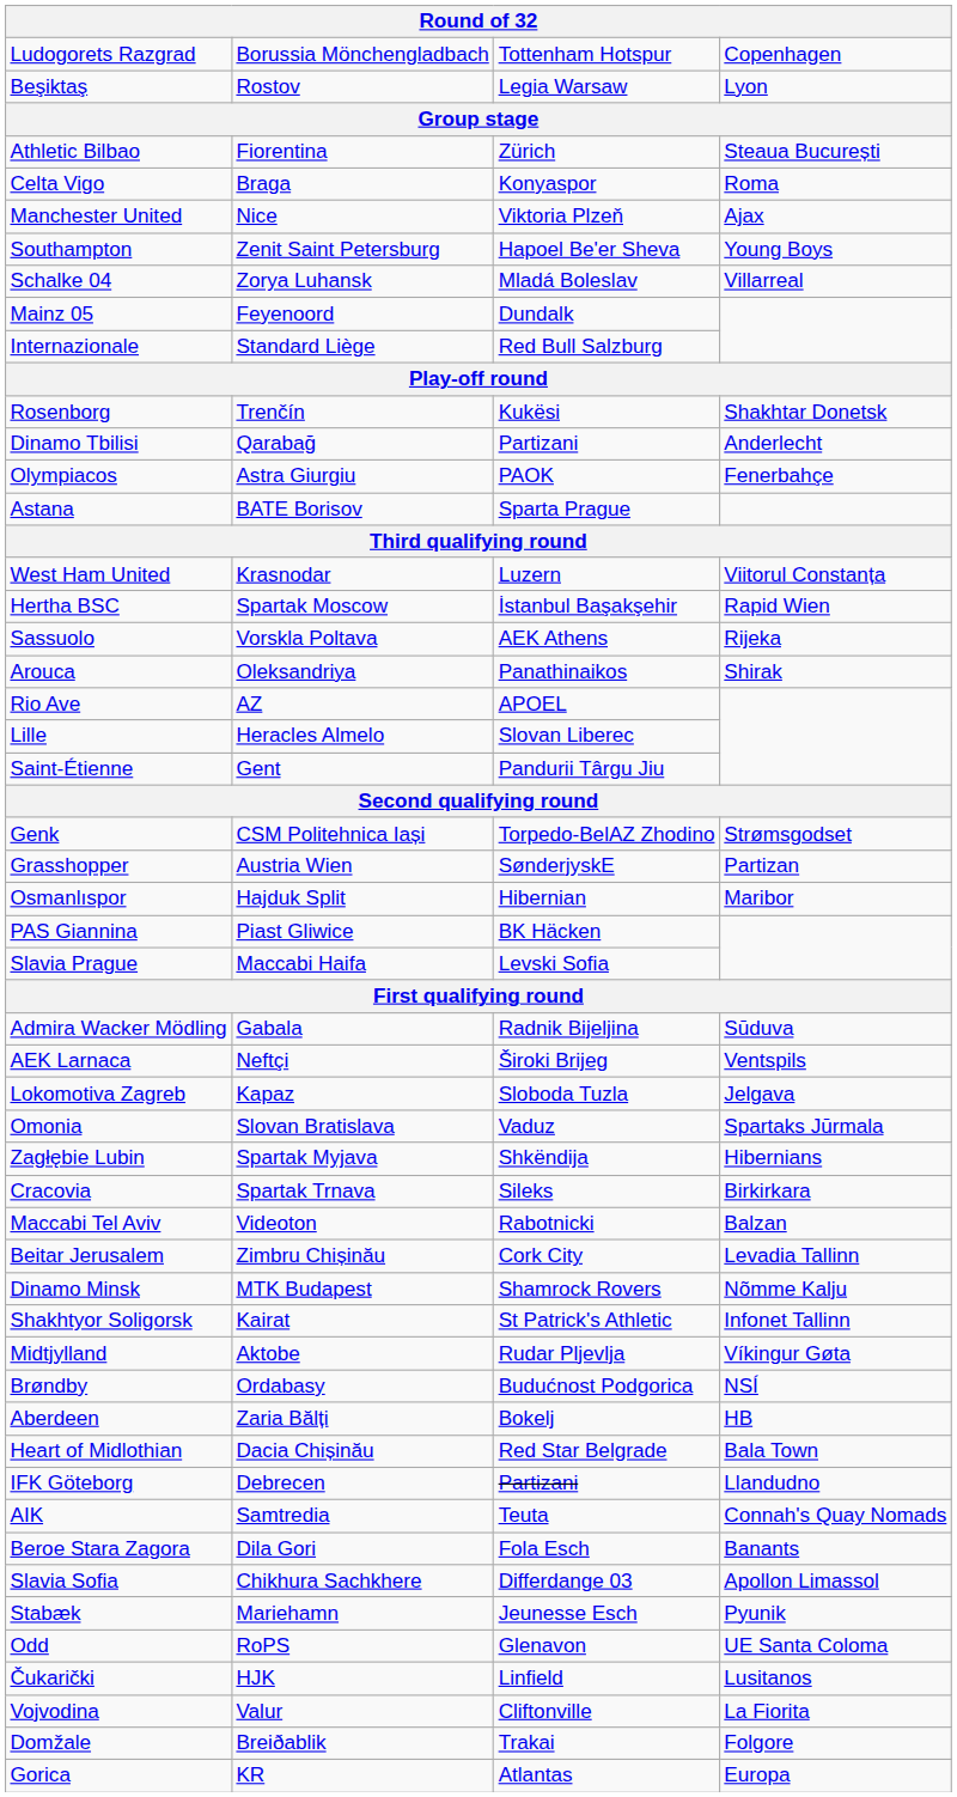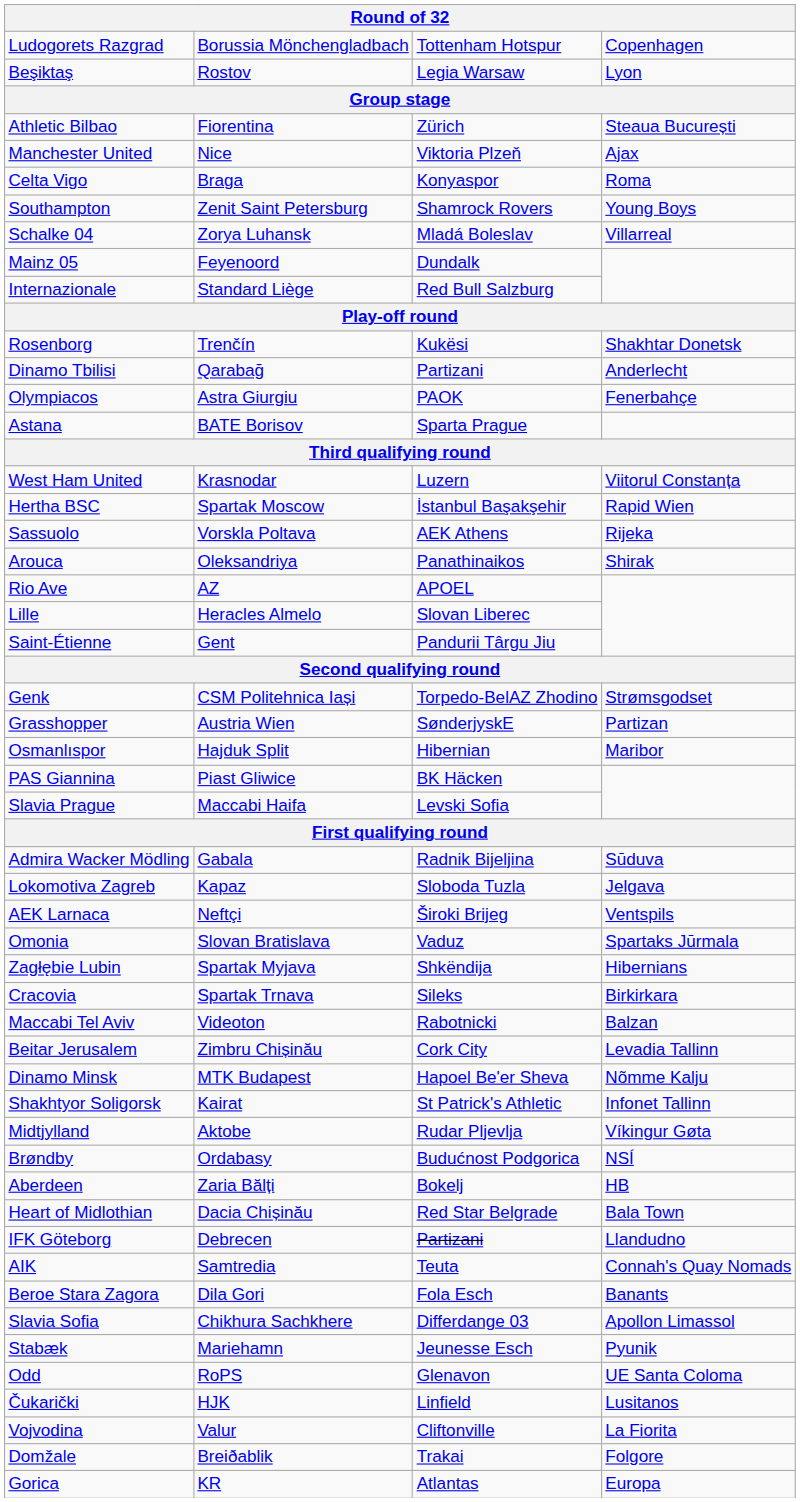 <table class="wikitable">
 <tr>
 <th colspan=4><a href='#'>Round of 32</a></th>
 </tr>
 <tr>
 <td> <a href='#'>Ludogorets Razgrad</a> </td>
 <td> <a href='#'>Borussia Mönchengladbach</a> </td>
 <td> <a href='#'>Tottenham Hotspur</a> </td>
 <td> <a href='#'>Copenhagen</a> </td>
 </tr>
 <tr>
 <td> <a href='#'>Beşiktaş</a> </td>
 <td> <a href='#'>Rostov</a> </td>
 <td> <a href='#'>Legia Warsaw</a> </td>
 <td> <a href='#'>Lyon</a> </td>
 </tr>
 <tr>
 <th colspan=4><a href='#'>Group stage</a></th>
 </tr>
 <tr>
 <td> <a href='#'>Athletic Bilbao</a> </td>
 <td> <a href='#'>Fiorentina</a> </td>
 <td> <a href='#'>Zürich</a> </td>
 <td> <a href='#'>Steaua București</a> </td>
 </tr>
 <tr>
+<td> <a href='#'>Manchester United</a> </td>
+<td> <a href='#'>Nice</a> </td>
+<td> <a href='#'>Viktoria Plzeň</a> </td>
+<td> <a href='#'>Ajax</a> </td>
+</tr>
+<tr>
 <td> <a href='#'>Celta Vigo</a> </td>
 <td> <a href='#'>Braga</a> </td>
 <td> <a href='#'>Konyaspor</a> </td>
 <td> <a href='#'>Roma</a> </td>
 </tr>
 <tr>
-<td> <a href='#'>Manchester United</a> </td>
-<td> <a href='#'>Nice</a> </td>
-<td> <a href='#'>Viktoria Plzeň</a> </td>
-<td> <a href='#'>Ajax</a> </td>
-</tr>
-<tr>
 <td> <a href='#'>Southampton</a> </td>
 <td> <a href='#'>Zenit Saint Petersburg</a> </td>
-<td> <a href='#'>Hapoel Be'er Sheva</a> </td>
+<td> <a href='#'>Shamrock Rovers</a> </td>
 <td> <a href='#'>Young Boys</a> </td>
 </tr>
 <tr>
 <td> <a href='#'>Schalke 04</a> </td>
 <td> <a href='#'>Zorya Luhansk</a> </td>
 <td> <a href='#'>Mladá Boleslav</a> </td>
 <td> <a href='#'>Villarreal</a> </td>
 </tr>
 <tr>
 <td> <a href='#'>Mainz 05</a> </td>
 <td> <a href='#'>Feyenoord</a> </td>
 <td> <a href='#'>Dundalk</a> </td>
 <td rowspan=2></td>
 </tr>
 <tr>
 <td> <a href='#'>Internazionale</a> </td>
 <td> <a href='#'>Standard Liège</a> </td>
 <td> <a href='#'>Red Bull Salzburg</a> </td>
 </tr>
 <tr>
 <th colspan=4><a href='#'>Play-off round</a></th>
 </tr>
 <tr>
 <td> <a href='#'>Rosenborg</a> </td>
 <td> <a href='#'>Trenčín</a> </td>
 <td> <a href='#'>Kukësi</a> </td>
 <td> <a href='#'>Shakhtar Donetsk</a> </td>
 </tr>
 <tr>
 <td> <a href='#'>Dinamo Tbilisi</a> </td>
 <td> <a href='#'>Qarabağ</a> </td>
 <td> <a href='#'>Partizani</a> </td>
 <td> <a href='#'>Anderlecht</a> </td>
 </tr>
 <tr>
 <td> <a href='#'>Olympiacos</a> </td>
 <td> <a href='#'>Astra Giurgiu</a> </td>
 <td> <a href='#'>PAOK</a> </td>
 <td> <a href='#'>Fenerbahçe</a> </td>
 </tr>
 <tr>
 <td> <a href='#'>Astana</a> </td>
 <td> <a href='#'>BATE Borisov</a> </td>
 <td> <a href='#'>Sparta Prague</a> </td>
 <td></td>
 </tr>
 <tr>
 <th colspan=4><a href='#'>Third qualifying round</a></th>
 </tr>
 <tr>
 <td> <a href='#'>West Ham United</a> </td>
 <td> <a href='#'>Krasnodar</a> </td>
 <td> <a href='#'>Luzern</a> </td>
 <td> <a href='#'>Viitorul Constanța</a> </td>
 </tr>
 <tr>
 <td> <a href='#'>Hertha BSC</a> </td>
 <td> <a href='#'>Spartak Moscow</a> </td>
 <td> <a href='#'>İstanbul Başakşehir</a> </td>
 <td> <a href='#'>Rapid Wien</a> </td>
 </tr>
 <tr>
 <td> <a href='#'>Sassuolo</a> </td>
 <td> <a href='#'>Vorskla Poltava</a> </td>
 <td> <a href='#'>AEK Athens</a> </td>
 <td> <a href='#'>Rijeka</a> </td>
 </tr>
 <tr>
 <td> <a href='#'>Arouca</a> </td>
 <td> <a href='#'>Oleksandriya</a> </td>
 <td> <a href='#'>Panathinaikos</a> </td>
 <td> <a href='#'>Shirak</a> </td>
 </tr>
 <tr>
 <td> <a href='#'>Rio Ave</a> </td>
 <td> <a href='#'>AZ</a> </td>
 <td> <a href='#'>APOEL</a> </td>
 <td rowspan=3></td>
 </tr>
 <tr>
 <td> <a href='#'>Lille</a> </td>
 <td> <a href='#'>Heracles Almelo</a> </td>
 <td> <a href='#'>Slovan Liberec</a> </td>
 </tr>
 <tr>
 <td> <a href='#'>Saint-Étienne</a> </td>
 <td> <a href='#'>Gent</a> </td>
 <td> <a href='#'>Pandurii Târgu Jiu</a> </td>
 </tr>
 <tr>
 <th colspan=4><a href='#'>Second qualifying round</a></th>
 </tr>
 <tr>
 <td> <a href='#'>Genk</a> </td>
 <td> <a href='#'>CSM Politehnica Iași</a> </td>
 <td> <a href='#'>Torpedo-BelAZ Zhodino</a> </td>
 <td> <a href='#'>Strømsgodset</a> </td>
 </tr>
 <tr>
 <td> <a href='#'>Grasshopper</a> </td>
 <td> <a href='#'>Austria Wien</a> </td>
 <td> <a href='#'>SønderjyskE</a> </td>
 <td> <a href='#'>Partizan</a> </td>
 </tr>
 <tr>
 <td> <a href='#'>Osmanlıspor</a> </td>
 <td> <a href='#'>Hajduk Split</a> </td>
 <td> <a href='#'>Hibernian</a> </td>
 <td> <a href='#'>Maribor</a> </td>
 </tr>
 <tr>
 <td> <a href='#'>PAS Giannina</a> </td>
 <td> <a href='#'>Piast Gliwice</a> </td>
 <td> <a href='#'>BK Häcken</a> </td>
 <td rowspan=2></td>
 </tr>
 <tr>
 <td> <a href='#'>Slavia Prague</a> </td>
 <td> <a href='#'>Maccabi Haifa</a> </td>
 <td> <a href='#'>Levski Sofia</a> </td>
 </tr>
 <tr>
 <th colspan=4><a href='#'>First qualifying round</a></th>
 </tr>
 <tr>
 <td> <a href='#'>Admira Wacker Mödling</a> </td>
 <td> <a href='#'>Gabala</a> </td>
 <td> <a href='#'>Radnik Bijeljina</a> </td>
 <td> <a href='#'>Sūduva</a> </td>
 </tr>
 <tr>
+<td> <a href='#'>Lokomotiva Zagreb</a> </td>
+<td> <a href='#'>Kapaz</a> </td>
+<td> <a href='#'>Sloboda Tuzla</a> </td>
+<td> <a href='#'>Jelgava</a> </td>
+</tr>
+<tr>
 <td> <a href='#'>AEK Larnaca</a> </td>
 <td> <a href='#'>Neftçi</a> </td>
 <td> <a href='#'>Široki Brijeg</a> </td>
 <td> <a href='#'>Ventspils</a> </td>
-</tr>
-<tr>
-<td> <a href='#'>Lokomotiva Zagreb</a> </td>
-<td> <a href='#'>Kapaz</a> </td>
-<td> <a href='#'>Sloboda Tuzla</a> </td>
-<td> <a href='#'>Jelgava</a> </td>
 </tr>
 <tr>
 <td> <a href='#'>Omonia</a> </td>
 <td> <a href='#'>Slovan Bratislava</a> </td>
 <td> <a href='#'>Vaduz</a> </td>
 <td> <a href='#'>Spartaks Jūrmala</a> </td>
 </tr>
 <tr>
 <td> <a href='#'>Zagłębie Lubin</a> </td>
 <td> <a href='#'>Spartak Myjava</a> </td>
 <td> <a href='#'>Shkëndija</a> </td>
 <td> <a href='#'>Hibernians</a> </td>
 </tr>
 <tr>
 <td> <a href='#'>Cracovia</a> </td>
 <td> <a href='#'>Spartak Trnava</a> </td>
 <td> <a href='#'>Sileks</a> </td>
 <td> <a href='#'>Birkirkara</a> </td>
 </tr>
 <tr>
 <td> <a href='#'>Maccabi Tel Aviv</a> </td>
 <td> <a href='#'>Videoton</a> </td>
 <td> <a href='#'>Rabotnicki</a> </td>
 <td> <a href='#'>Balzan</a> </td>
 </tr>
 <tr>
 <td> <a href='#'>Beitar Jerusalem</a> </td>
 <td> <a href='#'>Zimbru Chișinău</a> </td>
 <td> <a href='#'>Cork City</a> </td>
 <td> <a href='#'>Levadia Tallinn</a> </td>
 </tr>
 <tr>
 <td> <a href='#'>Dinamo Minsk</a> </td>
 <td> <a href='#'>MTK Budapest</a> </td>
-<td> <a href='#'>Shamrock Rovers</a> </td>
+<td> <a href='#'>Hapoel Be'er Sheva</a> </td>
 <td> <a href='#'>Nõmme Kalju</a> </td>
 </tr>
 <tr>
 <td> <a href='#'>Shakhtyor Soligorsk</a> </td>
 <td> <a href='#'>Kairat</a> </td>
 <td> <a href='#'>St Patrick's Athletic</a> </td>
 <td> <a href='#'>Infonet Tallinn</a> </td>
 </tr>
 <tr>
 <td> <a href='#'>Midtjylland</a> </td>
 <td> <a href='#'>Aktobe</a> </td>
 <td> <a href='#'>Rudar Pljevlja</a> </td>
 <td> <a href='#'>Víkingur Gøta</a> </td>
 </tr>
 <tr>
 <td> <a href='#'>Brøndby</a> </td>
 <td> <a href='#'>Ordabasy</a> </td>
 <td> <a href='#'>Budućnost Podgorica</a> </td>
 <td> <a href='#'>NSÍ</a> </td>
 </tr>
 <tr>
 <td> <a href='#'>Aberdeen</a> </td>
 <td> <a href='#'>Zaria Bălți</a> </td>
 <td> <a href='#'>Bokelj</a> </td>
 <td> <a href='#'>HB</a> </td>
 </tr>
 <tr>
 <td> <a href='#'>Heart of Midlothian</a> </td>
 <td> <a href='#'>Dacia Chișinău</a> </td>
 <td> <a href='#'>Red Star Belgrade</a> </td>
 <td> <a href='#'>Bala Town</a> </td>
 </tr>
 <tr>
 <td> <a href='#'>IFK Göteborg</a> </td>
 <td> <a href='#'>Debrecen</a> </td>
 <td> <s><a href='#'>Partizani</a></s> </td>
 <td> <a href='#'>Llandudno</a> </td>
 </tr>
 <tr>
 <td> <a href='#'>AIK</a> </td>
 <td> <a href='#'>Samtredia</a> </td>
 <td> <a href='#'>Teuta</a> </td>
 <td> <a href='#'>Connah's Quay Nomads</a> </td>
 </tr>
 <tr>
 <td> <a href='#'>Beroe Stara Zagora</a> </td>
 <td> <a href='#'>Dila Gori</a> </td>
 <td> <a href='#'>Fola Esch</a> </td>
 <td> <a href='#'>Banants</a> </td>
 </tr>
 <tr>
 <td> <a href='#'>Slavia Sofia</a> </td>
 <td> <a href='#'>Chikhura Sachkhere</a> </td>
 <td> <a href='#'>Differdange 03</a> </td>
 <td> <a href='#'>Apollon Limassol</a> </td>
 </tr>
 <tr>
 <td> <a href='#'>Stabæk</a> </td>
 <td> <a href='#'>Mariehamn</a> </td>
 <td> <a href='#'>Jeunesse Esch</a> </td>
 <td> <a href='#'>Pyunik</a> </td>
 </tr>
 <tr>
 <td> <a href='#'>Odd</a> </td>
 <td> <a href='#'>RoPS</a> </td>
 <td> <a href='#'>Glenavon</a> </td>
 <td> <a href='#'>UE Santa Coloma</a> </td>
 </tr>
 <tr>
 <td> <a href='#'>Čukarički</a> </td>
 <td> <a href='#'>HJK</a> </td>
 <td> <a href='#'>Linfield</a> </td>
 <td> <a href='#'>Lusitanos</a> </td>
 </tr>
 <tr>
 <td> <a href='#'>Vojvodina</a> </td>
 <td> <a href='#'>Valur</a> </td>
 <td> <a href='#'>Cliftonville</a> </td>
 <td> <a href='#'>La Fiorita</a> </td>
 </tr>
 <tr>
 <td> <a href='#'>Domžale</a> </td>
 <td> <a href='#'>Breiðablik</a> </td>
 <td> <a href='#'>Trakai</a> </td>
 <td> <a href='#'>Folgore</a> </td>
 </tr>
 <tr>
 <td> <a href='#'>Gorica</a> </td>
 <td> <a href='#'>KR</a> </td>
 <td> <a href='#'>Atlantas</a> </td>
 <td> <a href='#'>Europa</a> </td>
 </tr>
 </table>
